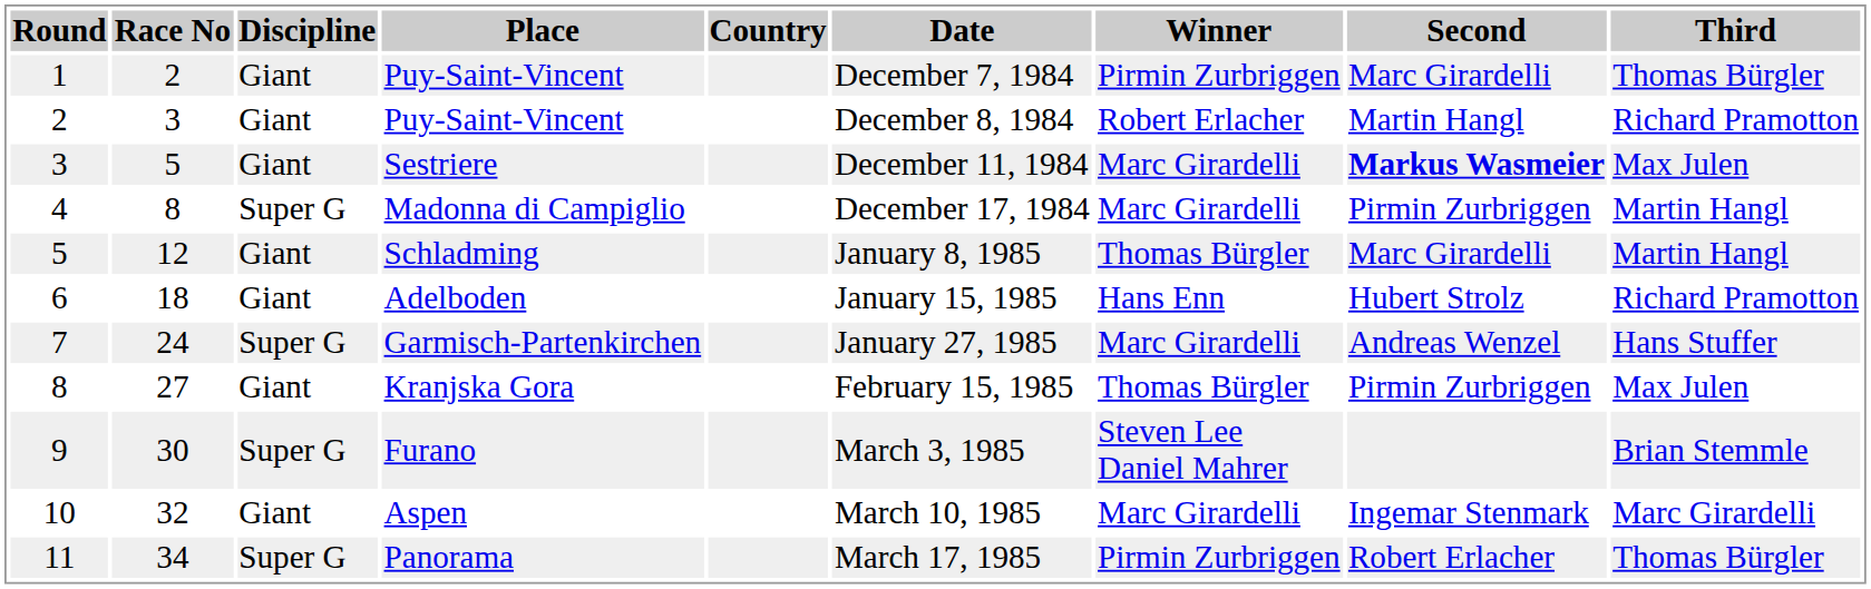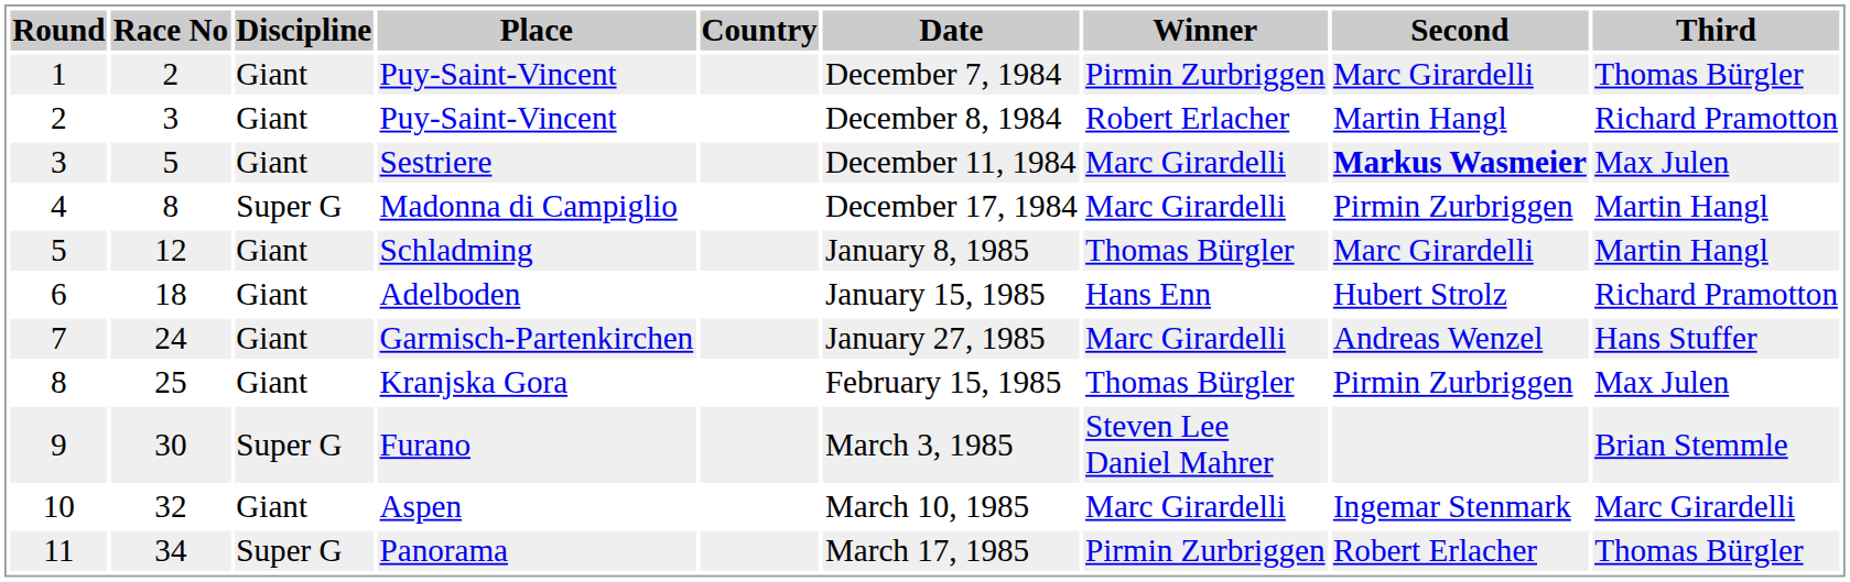 <table border="0" style="border: 1px solid #999; background-color:#FFFFFF; text-align:center">
 <tr align="center" bgcolor="#CCCCCC">
 <th>Round</th>
 <th>Race No</th>
 <th>Discipline</th>
 <th>Place</th>
 <th>Country</th>
 <th>Date</th>
 <th>Winner</th>
 <th>Second</th>
 <th>Third</th>
 </tr>
 <tr bgcolor="#EFEFEF">
 <td>1</td>
 <td>2</td>
 <td align="left">Giant</td>
 <td align="left"><a href='#'>Puy-Saint-Vincent</a></td>
 <td align="left"></td>
 <td align="left">December 7, 1984</td>
 <td align="left"> <a href='#'>Pirmin Zurbriggen</a></td>
 <td align="left"> <a href='#'>Marc Girardelli</a></td>
 <td align="left"> <a href='#'>Thomas Bürgler</a></td>
 </tr>
 <tr>
 <td>2</td>
 <td>3</td>
 <td align="left">Giant</td>
 <td align="left"><a href='#'>Puy-Saint-Vincent</a></td>
 <td align="left"></td>
 <td align="left">December 8, 1984</td>
 <td align="left"> <a href='#'>Robert Erlacher</a></td>
 <td align="left"> <a href='#'>Martin Hangl</a></td>
 <td align="left"> <a href='#'>Richard Pramotton</a></td>
 </tr>
 <tr bgcolor="#EFEFEF">
 <td>3</td>
 <td>5</td>
 <td align="left">Giant</td>
 <td align="left"><a href='#'>Sestriere</a></td>
 <td align="left"></td>
 <td align="left">December 11, 1984</td>
 <td align="left"> <a href='#'>Marc Girardelli</a></td>
 <td align="left"><strong> <a href='#'>Markus Wasmeier</a></strong></td>
 <td align="left"> <a href='#'>Max Julen</a></td>
 </tr>
 <tr>
 <td>4</td>
 <td>8</td>
 <td align="left">Super G</td>
 <td align="left"><a href='#'>Madonna di Campiglio</a></td>
 <td align="left"></td>
 <td align="left">December 17, 1984</td>
 <td align="left"> <a href='#'>Marc Girardelli</a></td>
 <td align="left"> <a href='#'>Pirmin Zurbriggen</a></td>
 <td align="left"> <a href='#'>Martin Hangl</a></td>
 </tr>
 <tr bgcolor="#EFEFEF">
 <td>5</td>
 <td>12</td>
 <td align="left">Giant</td>
 <td align="left"><a href='#'>Schladming</a></td>
 <td align="left"></td>
 <td align="left">January 8, 1985</td>
 <td align="left"> <a href='#'>Thomas Bürgler</a></td>
 <td align="left"> <a href='#'>Marc Girardelli</a></td>
 <td align="left"> <a href='#'>Martin Hangl</a></td>
 </tr>
 <tr>
 <td>6</td>
 <td>18</td>
 <td align="left">Giant</td>
 <td align="left"><a href='#'>Adelboden</a></td>
 <td align="left"></td>
 <td align="left">January 15, 1985</td>
 <td align="left"> <a href='#'>Hans Enn</a></td>
 <td align="left"> <a href='#'>Hubert Strolz</a></td>
 <td align="left"> <a href='#'>Richard Pramotton</a></td>
 </tr>
 <tr bgcolor="#EFEFEF">
 <td>7</td>
 <td>24</td>
-<td align="left">Super G</td>
+<td align="left">Giant</td>
 <td align="left"><a href='#'>Garmisch-Partenkirchen</a></td>
 <td align="left"></td>
 <td align="left">January 27, 1985</td>
 <td align="left"> <a href='#'>Marc Girardelli</a></td>
 <td align="left"> <a href='#'>Andreas Wenzel</a></td>
 <td align="left"> <a href='#'>Hans Stuffer</a></td>
 </tr>
 <tr>
 <td>8</td>
-<td>27</td>
+<td>25</td>
 <td align="left">Giant</td>
 <td align="left"><a href='#'>Kranjska Gora</a></td>
 <td align="left"></td>
 <td align="left">February 15, 1985</td>
 <td align="left"> <a href='#'>Thomas Bürgler</a></td>
 <td align="left"> <a href='#'>Pirmin Zurbriggen</a></td>
 <td align="left"> <a href='#'>Max Julen</a></td>
 </tr>
 <tr bgcolor="#EFEFEF">
 <td>9</td>
 <td>30</td>
 <td align="left">Super G</td>
 <td align="left"><a href='#'>Furano</a></td>
 <td align="left"></td>
 <td align="left">March 3, 1985</td>
 <td align="left"> <a href='#'>Steven Lee</a><br> <a href='#'>Daniel Mahrer</a></td>
 <td></td>
 <td align="left"> <a href='#'>Brian Stemmle</a></td>
 </tr>
 <tr>
 <td>10</td>
 <td>32</td>
 <td align="left">Giant</td>
 <td align="left"><a href='#'>Aspen</a></td>
 <td align="left"></td>
 <td align="left">March 10, 1985</td>
 <td align="left"> <a href='#'>Marc Girardelli</a></td>
 <td align="left"> <a href='#'>Ingemar Stenmark</a></td>
 <td align="left"> <a href='#'>Marc Girardelli</a></td>
 </tr>
 <tr bgcolor="#EFEFEF">
 <td>11</td>
 <td>34</td>
 <td align="left">Super G</td>
 <td align="left"><a href='#'>Panorama</a></td>
 <td align="left"></td>
 <td align="left">March 17, 1985</td>
 <td align="left"> <a href='#'>Pirmin Zurbriggen</a></td>
 <td align="left"> <a href='#'>Robert Erlacher</a></td>
 <td align="left"> <a href='#'>Thomas Bürgler</a></td>
 </tr>
 </table>
